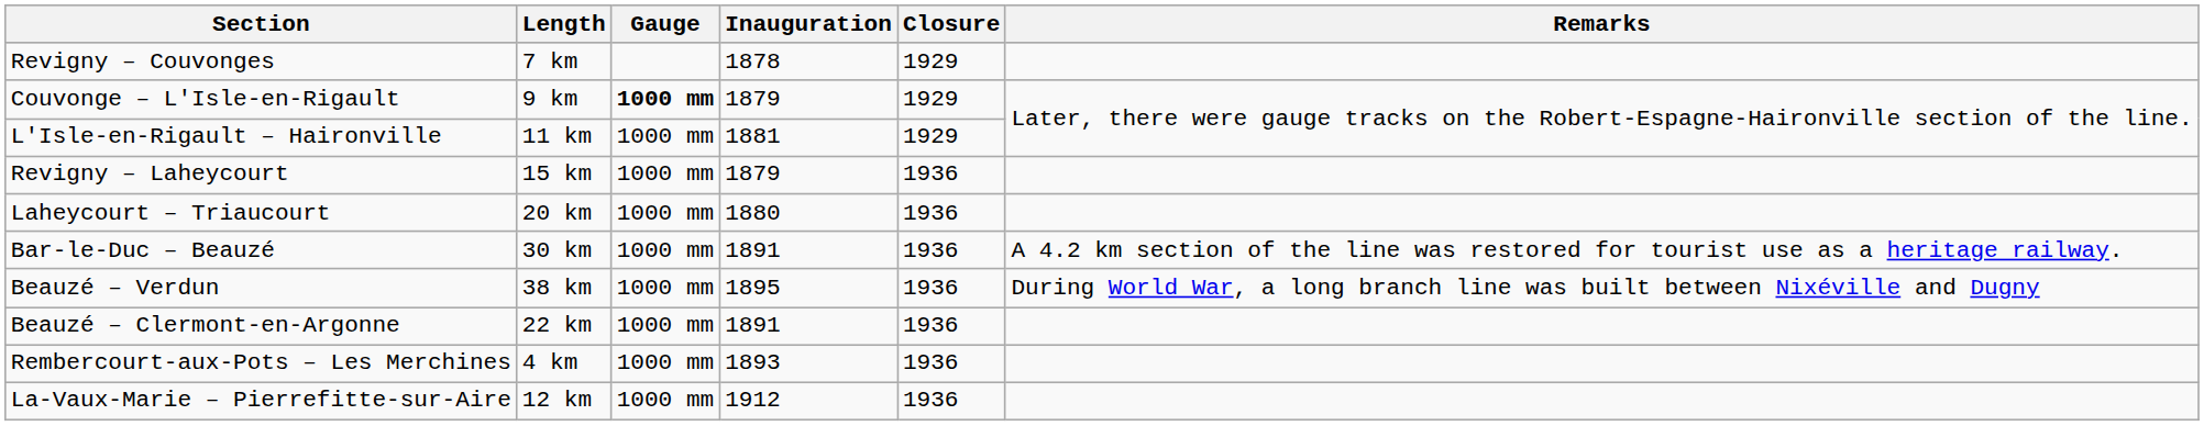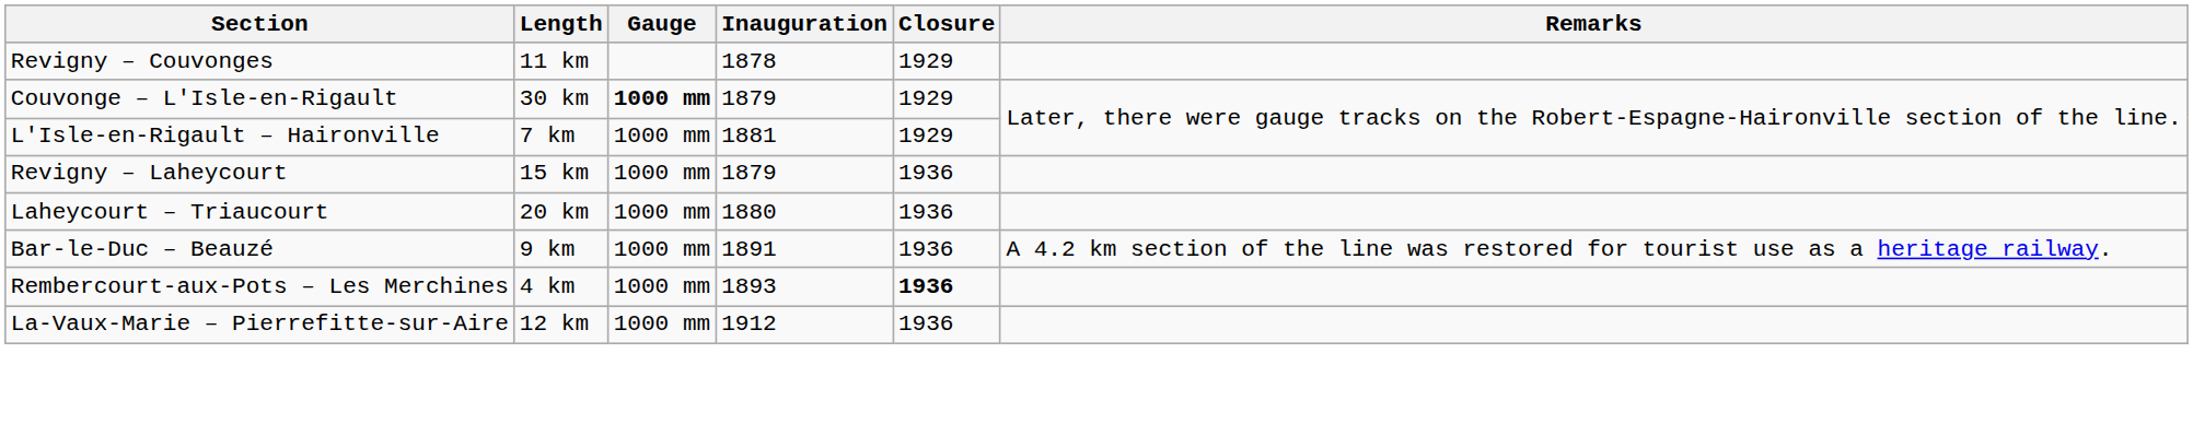 <table class="wikitable">
 <tr>
 <th>Section</th>
 <th>Length</th>
 <th>Gauge</th>
 <th>Inauguration</th>
 <th>Closure</th>
 <th>Remarks</th>
 </tr>
 <tr>
 <td>Revigny – Couvonges</td>
-<td>7 km</td>
+<td>11 km</td>
 <td></td>
 <td>1878</td>
 <td>1929</td>
 <td></td>
 </tr>
 <tr>
 <td>Couvonge – L'Isle-en-Rigault</td>
-<td>9 km</td>
+<td>30 km</td>
 <td><strong>1000 mm</strong></td>
 <td>1879</td>
 <td>1929</td>
 <td rowspan="2">Later, there were  gauge tracks on the Robert-Espagne-Haironville section of the line.</td>
 </tr>
 <tr>
 <td>L'Isle-en-Rigault – Haironville</td>
-<td>11 km</td>
+<td>7 km</td>
 <td>1000 mm</td>
 <td>1881</td>
 <td>1929</td>
 </tr>
 <tr>
 <td>Revigny – Laheycourt</td>
 <td>15 km</td>
 <td>1000 mm</td>
 <td>1879</td>
 <td>1936</td>
 <td></td>
 </tr>
 <tr>
 <td>Laheycourt – Triaucourt</td>
 <td>20 km</td>
 <td>1000 mm</td>
 <td>1880</td>
 <td>1936</td>
 <td></td>
 </tr>
 <tr>
 <td>Bar-le-Duc – Beauzé</td>
-<td>30 km</td>
+<td>9 km</td>
 <td>1000 mm</td>
 <td>1891</td>
 <td>1936</td>
 <td>A 4.2 km section of the line was restored for tourist use as a <a href='#'>heritage railway</a>.</td>
 </tr>
 <tr>
-<td>Beauzé – Verdun</td>
-<td>38 km</td>
-<td>1000 mm</td>
-<td>1895</td>
-<td>1936</td>
-<td>During <a href='#'>World War</a>, a  long branch line was built between <a href='#'>Nixéville</a> and <a href='#'>Dugny</a></td>
-</tr>
-<tr>
-<td>Beauzé – Clermont-en-Argonne</td>
-<td>22 km</td>
-<td>1000 mm</td>
-<td>1891</td>
-<td>1936</td>
-<td></td>
-</tr>
-<tr>
 <td>Rembercourt-aux-Pots – Les Merchines</td>
 <td>4 km</td>
 <td>1000 mm</td>
 <td>1893</td>
-<td>1936</td>
+<td><strong>1936</strong></td>
 <td></td>
 </tr>
 <tr>
 <td>La-Vaux-Marie – Pierrefitte-sur-Aire</td>
 <td>12 km</td>
 <td>1000 mm</td>
 <td>1912</td>
 <td>1936</td>
 <td></td>
 </tr>
 </table>
